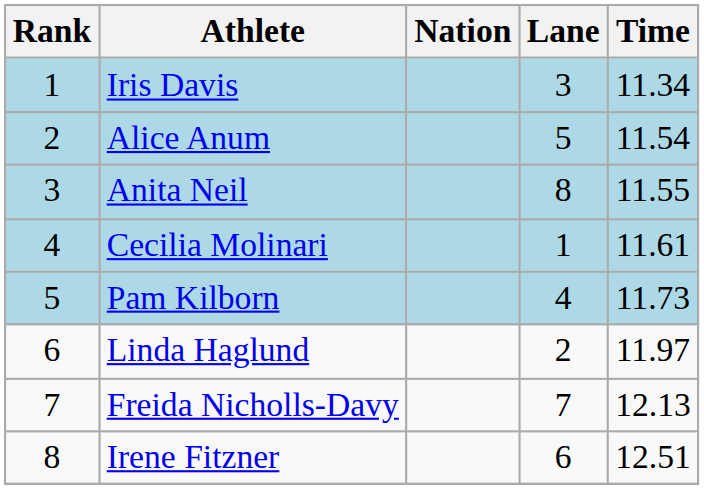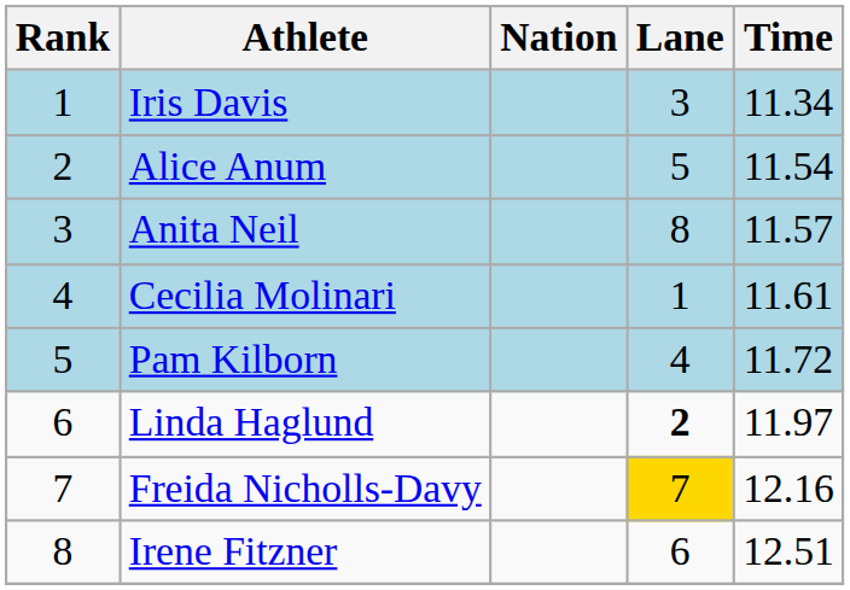 <table class="wikitable sortable" style="text-align:center">
 <tr>
 <th>Rank</th>
 <th>Athlete</th>
 <th>Nation</th>
 <th>Lane</th>
 <th>Time</th>
 </tr>
 <tr bgcolor=lightblue>
 <td>1</td>
 <td align=left><a href='#'>Iris Davis</a></td>
 <td align=left></td>
 <td>3</td>
 <td>11.34</td>
 </tr>
 <tr bgcolor=lightblue>
 <td>2</td>
 <td align=left><a href='#'>Alice Anum</a></td>
 <td align=left></td>
 <td>5</td>
 <td>11.54</td>
 </tr>
 <tr bgcolor=lightblue>
 <td>3</td>
 <td align=left><a href='#'>Anita Neil</a></td>
 <td align=left></td>
 <td>8</td>
-<td>11.55</td>
+<td>11.57</td>
 </tr>
 <tr bgcolor=lightblue>
 <td>4</td>
 <td align=left><a href='#'>Cecilia Molinari</a></td>
 <td align=left></td>
 <td>1</td>
 <td>11.61</td>
 </tr>
 <tr bgcolor=lightblue>
 <td>5</td>
 <td align=left><a href='#'>Pam Kilborn</a></td>
 <td align=left></td>
 <td>4</td>
-<td>11.73</td>
+<td>11.72</td>
 </tr>
 <tr>
 <td>6</td>
 <td align=left><a href='#'>Linda Haglund</a></td>
 <td align=left></td>
-<td>2</td>
+<td><strong>2</strong></td>
 <td>11.97</td>
 </tr>
 <tr>
 <td>7</td>
 <td align=left><a href='#'>Freida Nicholls-Davy</a></td>
 <td align=left></td>
-<td>7</td>
-<td>12.13</td>
+<td style="background: gold;">7</td>
+<td>12.16</td>
 </tr>
 <tr>
 <td>8</td>
 <td align=left><a href='#'>Irene Fitzner</a></td>
 <td align=left></td>
 <td>6</td>
 <td>12.51</td>
 </tr>
 <tr>
 </tr>
 </table>
